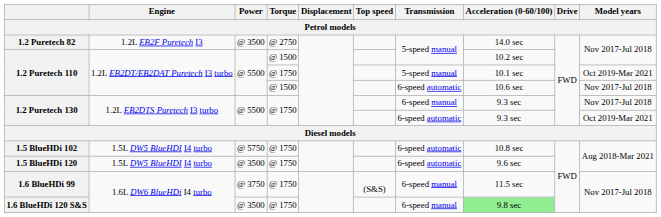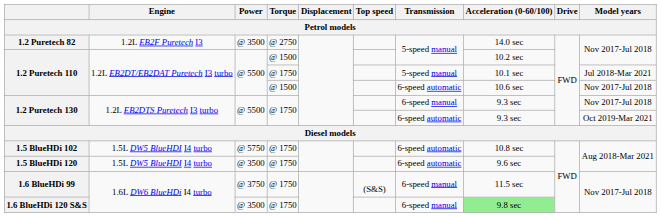 <table class="wikitable" style="font-size:75%;text-align:center;">
 <tr>
 <th></th>
 <th>Engine</th>
 <th>Power</th>
 <th>Torque</th>
 <th>Displacement</th>
 <th>Top speed</th>
 <th>Transmission</th>
 <th>Acceleration (0-60/100)</th>
 <th>Drive</th>
 <th>Model years</th>
 </tr>
 <tr>
 <th colspan="10">Petrol models</th>
 </tr>
 <tr>
 <th>1.2 Puretech 82</th>
 <td>1.2L <em><a href='#'>EB2F Puretech</a></em> <a href='#'>I3</a></td>
 <td> @ 3500</td>
 <td> @ 2750</td>
 <td rowspan=6></td>
 <td></td>
 <td rowspan=2>5-speed <a href='#'>manual</a></td>
 <td>14.0 sec</td>
 <td rowspan=6>FWD</td>
 <td rowspan=2>Nov 2017-Jul 2018</td>
 </tr>
 <tr>
 <th rowspan=3>1.2 Puretech 110</th>
 <td rowspan=3>1.2L <em><a href='#'>EB2DT/EB2DAT Puretech</a></em> <a href='#'>I3</a> <a href='#'>turbo</a></td>
 <td rowspan=3> @ 5500</td>
 <td> @ 1500</td>
 <td></td>
 <td>10.2 sec</td>
 </tr>
 <tr>
 <td> @ 1750</td>
 <td></td>
 <td>5-speed <a href='#'>manual</a></td>
 <td>10.1 sec</td>
-<td>Oct 2019-Mar 2021</td>
+<td>Jul 2018-Mar 2021</td>
 </tr>
 <tr>
 <td> @ 1500</td>
 <td></td>
 <td>6-speed <a href='#'>automatic</a></td>
 <td>10.6 sec</td>
 <td>Nov 2017-Jul 2018</td>
 </tr>
 <tr>
 <th rowspan=2>1.2 Puretech 130</th>
 <td rowspan=2>1.2L <em><a href='#'>EB2DTS Puretech</a></em> <a href='#'>I3</a> <a href='#'>turbo</a></td>
 <td rowspan=2> @ 5500</td>
 <td rowspan=2> @ 1750</td>
 <td></td>
 <td>6-speed <a href='#'>manual</a></td>
 <td>9.3 sec</td>
 <td>Nov 2017-Jul 2018</td>
 </tr>
 <tr>
 <td></td>
 <td>6-speed <a href='#'>automatic</a></td>
 <td>9.3 sec</td>
 <td>Oct 2019-Mar 2021</td>
 </tr>
 <tr>
 <th colspan="10">Diesel models</th>
 </tr>
 <tr>
 <th>1.5 BlueHDi 102</th>
 <td>1.5L <em><a href='#'>DW5 BlueHDI</a></em> <a href='#'>I4</a> <a href='#'>turbo</a></td>
 <td> @ 5750</td>
 <td> @ 1750</td>
 <td rowspan=2></td>
 <td></td>
 <td>6-speed <a href='#'>automatic</a></td>
 <td>10.8 sec</td>
 <td rowspan=4>FWD</td>
 <td rowspan=2>Aug 2018-Mar 2021</td>
 </tr>
 <tr>
 <th>1.5 BlueHDi 120</th>
 <td>1.5L <em><a href='#'>DW5 BlueHDI</a></em> <a href='#'>I4</a> <a href='#'>turbo</a></td>
 <td> @ 3500</td>
 <td> @ 1750</td>
 <td></td>
 <td>6-speed <a href='#'>automatic</a></td>
 <td>9.6 sec</td>
 </tr>
 <tr>
 <th>1.6 BlueHDi 99</th>
 <td rowspan=2>1.6L <em><a href='#'>DW6 BlueHDi</a></em> I4 <a href='#'>turbo</a></td>
 <td> @ 3750</td>
 <td> @ 1750</td>
 <td rowspan=2></td>
 <td><br> (S&S)</td>
 <td>6-speed <a href='#'>manual</a></td>
 <td>11.5 sec</td>
 <td rowspan=2>Nov 2017-Jul 2018</td>
 </tr>
 <tr>
 <th>1.6 BlueHDi 120 S&S</th>
 <td> @ 3500</td>
 <td> @ 1750</td>
 <td></td>
 <td>6-speed <a href='#'>manual</a></td>
 <td style="background: lightgreen;">9.8 sec</td>
 </tr>
 </table>
